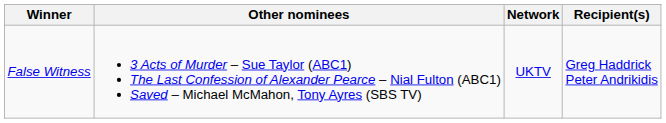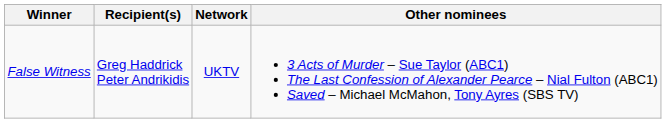 <table class="wikitable">
 <tr>
 <th>Winner</th>
+<th>Recipient(s)</th>
+<th>Network</th>
 <th>Other nominees</th>
-<th>Network</th>
-<th>Recipient(s)</th>
 </tr>
 <tr>
 <td><em><a href='#'>False Witness</a></em></td>
+<td><a href='#'>Greg Haddrick</a> <br> <a href='#'>Peter Andrikidis</a></td>
+<td align="center"><a href='#'>UKTV</a></td>
 <td><br><ul><li><em><a href='#'>3 Acts of Murder</a></em> – <a href='#'>Sue Taylor</a> (<a href='#'>ABC1</a>)</li><li><em><a href='#'>The Last Confession of Alexander Pearce</a></em> – <a href='#'>Nial Fulton</a> (ABC1)</li><li><em><a href='#'>Saved</a></em> – Michael McMahon, <a href='#'>Tony Ayres</a> (SBS TV)</li></ul></td>
-<td align="center"><a href='#'>UKTV</a></td>
-<td><a href='#'>Greg Haddrick</a> <br> <a href='#'>Peter Andrikidis</a></td>
 </tr>
 </table>
